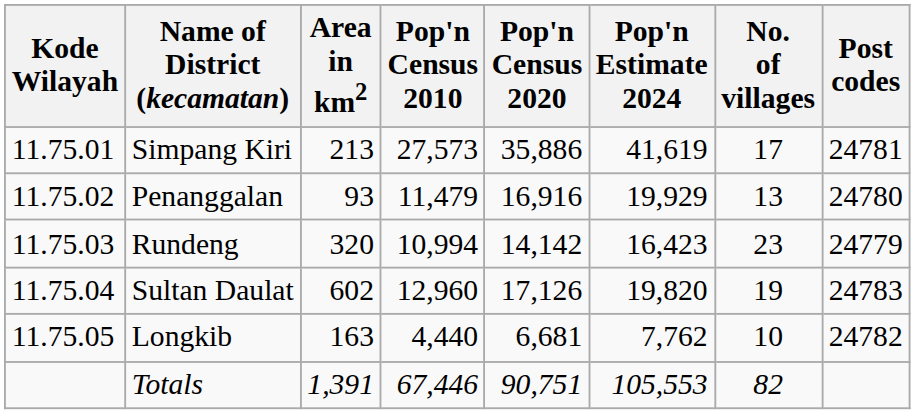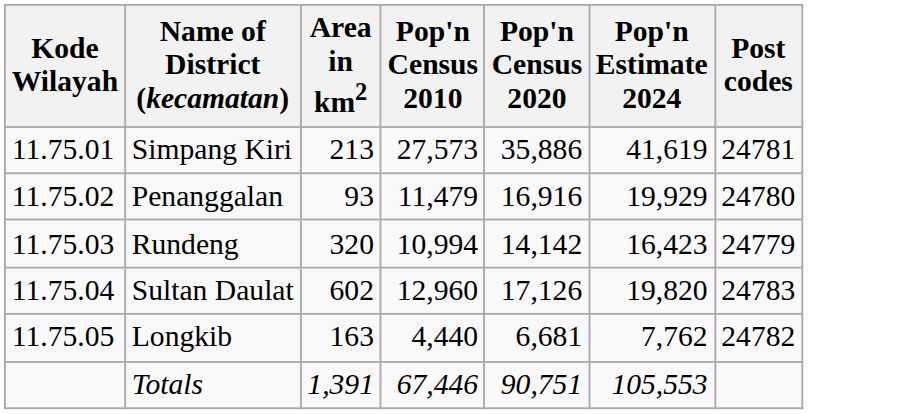 <table class="sortable wikitable">
 <tr>
 <th>Kode<br>Wilayah</th>
 <th>Name of<br>District<br>(<em>kecamatan</em>)</th>
 <th>Area <br> in <br>km<sup>2</sup></th>
 <th>Pop'n<br>Census<br>2010</th>
 <th>Pop'n<br>Census<br>2020</th>
 <th>Pop'n<br>Estimate<br>2024</th>
-<th>No.<br>of<br>villages</th>
 <th>Post<br>codes</th>
 </tr>
 <tr>
 <td>11.75.01</td>
 <td>Simpang Kiri </td>
 <td align="right">213</td>
 <td align="right">27,573</td>
 <td align="right">35,886</td>
 <td align="right">41,619</td>
-<td align="center">17</td>
 <td>24781</td>
 </tr>
 <tr>
 <td>11.75.02</td>
 <td>Penanggalan </td>
 <td align="right">93</td>
 <td align="right">11,479</td>
 <td align="right">16,916</td>
 <td align="right">19,929</td>
-<td align="center">13</td>
 <td>24780</td>
 </tr>
 <tr>
 <td>11.75.03</td>
 <td>Rundeng </td>
 <td align="right">320</td>
 <td align="right">10,994</td>
 <td align="right">14,142</td>
 <td align="right">16,423</td>
-<td align="center">23</td>
 <td>24779</td>
 </tr>
 <tr>
 <td>11.75.04</td>
 <td>Sultan Daulat </td>
 <td align="right">602</td>
 <td align="right">12,960</td>
 <td align="right">17,126</td>
 <td align="right">19,820</td>
-<td align="center">19</td>
 <td>24783</td>
 </tr>
 <tr>
 <td>11.75.05</td>
 <td>Longkib </td>
 <td align="right">163</td>
 <td align="right">4,440</td>
 <td align="right">6,681</td>
 <td align="right">7,762</td>
-<td align="center">10</td>
 <td>24782</td>
 </tr>
 <tr>
 <td></td>
 <td><em>Totals</em></td>
 <td align="right"><em>1,391</em></td>
 <td align="right"><em>67,446</em></td>
 <td align="right"><em>90,751</em></td>
 <td align="right"><em>105,553</em></td>
-<td align="center"><em>82</em></td>
 <td></td>
 </tr>
 </table>
